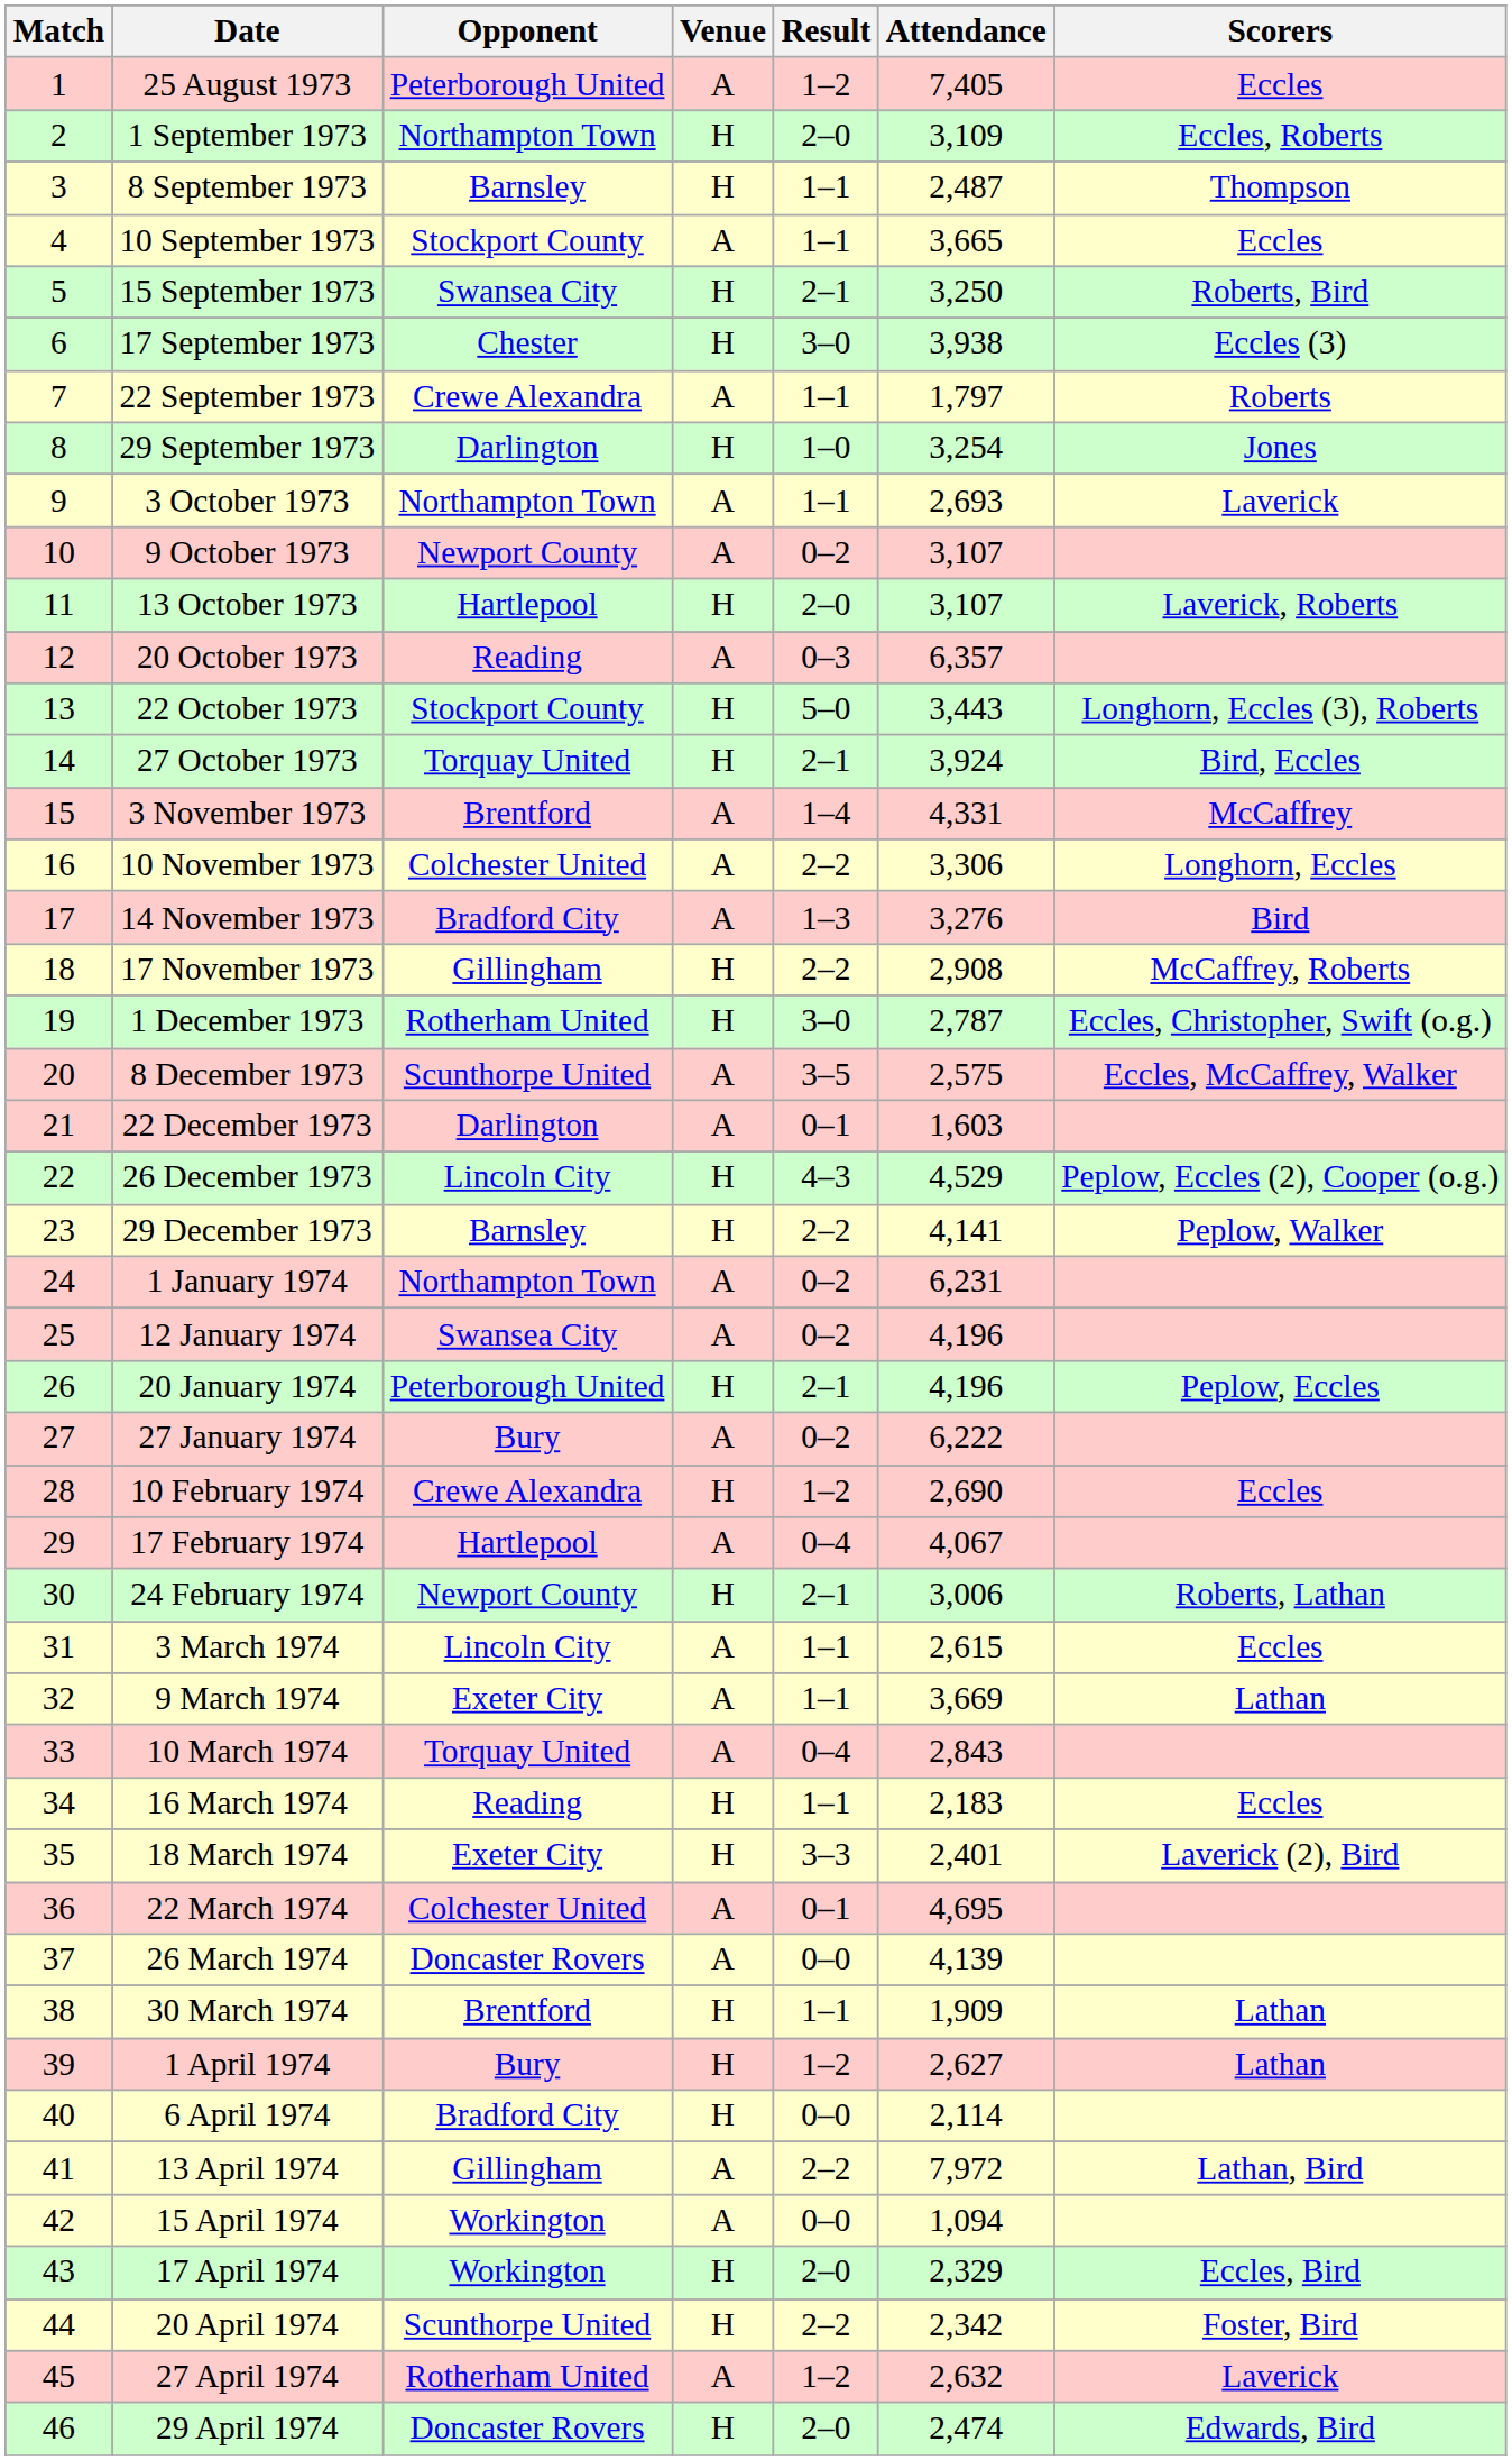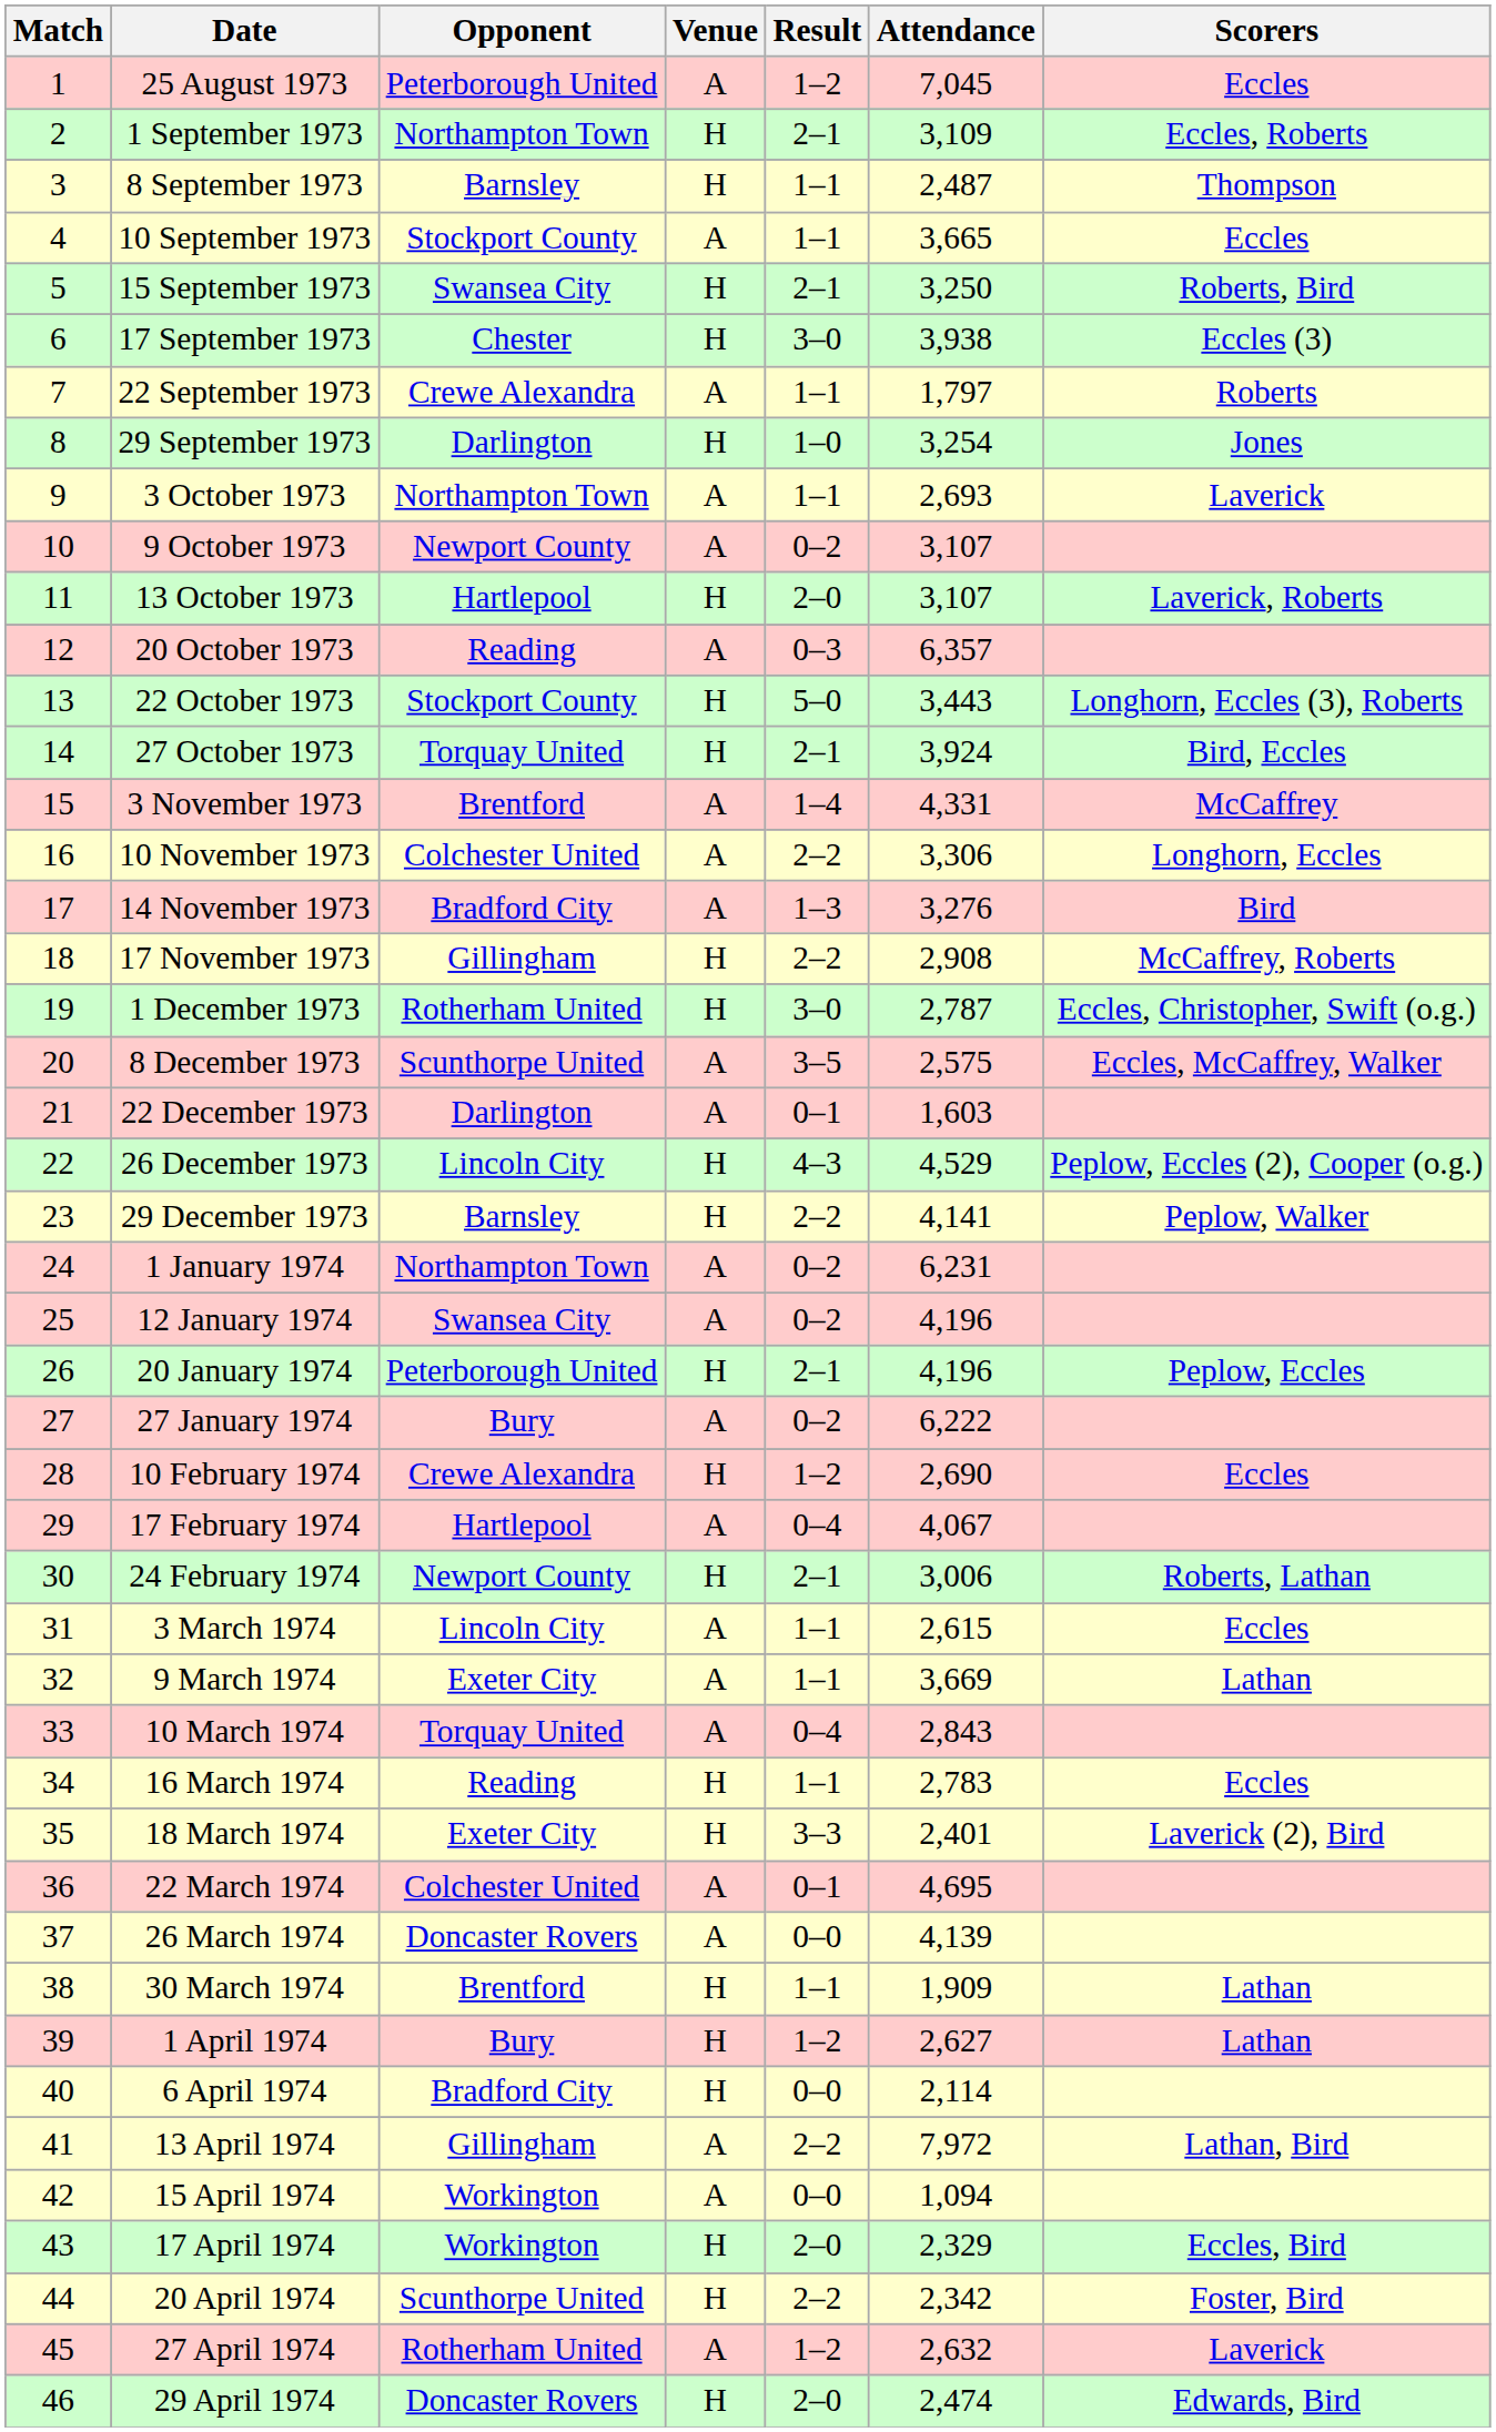 <table class="wikitable" style="font-size:100%; text-align:center">
 <tr>
 <th>Match</th>
 <th>Date</th>
 <th>Opponent</th>
 <th>Venue</th>
 <th>Result</th>
 <th>Attendance</th>
 <th>Scorers</th>
 </tr>
 <tr style="background: #FFCCCC;">
 <td>1</td>
 <td>25 August 1973</td>
 <td><a href='#'>Peterborough United</a></td>
 <td>A</td>
 <td>1–2</td>
-<td>7,405</td>
+<td>7,045</td>
 <td><a href='#'>Eccles</a></td>
 </tr>
 <tr style="background: #CCFFCC;">
 <td>2</td>
 <td>1 September 1973</td>
 <td><a href='#'>Northampton Town</a></td>
 <td>H</td>
-<td>2–0</td>
+<td>2–1</td>
 <td>3,109</td>
 <td><a href='#'>Eccles</a>, <a href='#'>Roberts</a></td>
 </tr>
 <tr style="background: #FFFFCC;">
 <td>3</td>
 <td>8 September 1973</td>
 <td><a href='#'>Barnsley</a></td>
 <td>H</td>
 <td>1–1</td>
 <td>2,487</td>
 <td><a href='#'>Thompson</a></td>
 </tr>
 <tr style="background: #FFFFCC;">
 <td>4</td>
 <td>10 September 1973</td>
 <td><a href='#'>Stockport County</a></td>
 <td>A</td>
 <td>1–1</td>
 <td>3,665</td>
 <td><a href='#'>Eccles</a></td>
 </tr>
 <tr style="background: #CCFFCC;">
 <td>5</td>
 <td>15 September 1973</td>
 <td><a href='#'>Swansea City</a></td>
 <td>H</td>
 <td>2–1</td>
 <td>3,250</td>
 <td><a href='#'>Roberts</a>, <a href='#'>Bird</a></td>
 </tr>
 <tr style="background: #CCFFCC;">
 <td>6</td>
 <td>17 September 1973</td>
 <td><a href='#'>Chester</a></td>
 <td>H</td>
 <td>3–0</td>
 <td>3,938</td>
 <td><a href='#'>Eccles</a> (3)</td>
 </tr>
 <tr style="background: #FFFFCC;">
 <td>7</td>
 <td>22 September 1973</td>
 <td><a href='#'>Crewe Alexandra</a></td>
 <td>A</td>
 <td>1–1</td>
 <td>1,797</td>
 <td><a href='#'>Roberts</a></td>
 </tr>
 <tr style="background: #CCFFCC;">
 <td>8</td>
 <td>29 September 1973</td>
 <td><a href='#'>Darlington</a></td>
 <td>H</td>
 <td>1–0</td>
 <td>3,254</td>
 <td><a href='#'>Jones</a></td>
 </tr>
 <tr style="background: #FFFFCC;">
 <td>9</td>
 <td>3 October 1973</td>
 <td><a href='#'>Northampton Town</a></td>
 <td>A</td>
 <td>1–1</td>
 <td>2,693</td>
 <td><a href='#'>Laverick</a></td>
 </tr>
 <tr style="background: #FFCCCC;">
 <td>10</td>
 <td>9 October 1973</td>
 <td><a href='#'>Newport County</a></td>
 <td>A</td>
 <td>0–2</td>
 <td>3,107</td>
 <td></td>
 </tr>
 <tr style="background: #CCFFCC;">
 <td>11</td>
 <td>13 October 1973</td>
 <td><a href='#'>Hartlepool</a></td>
 <td>H</td>
 <td>2–0</td>
 <td>3,107</td>
 <td><a href='#'>Laverick</a>, <a href='#'>Roberts</a></td>
 </tr>
 <tr style="background: #FFCCCC;">
 <td>12</td>
 <td>20 October 1973</td>
 <td><a href='#'>Reading</a></td>
 <td>A</td>
 <td>0–3</td>
 <td>6,357</td>
 <td></td>
 </tr>
 <tr style="background: #CCFFCC;">
 <td>13</td>
 <td>22 October 1973</td>
 <td><a href='#'>Stockport County</a></td>
 <td>H</td>
 <td>5–0</td>
 <td>3,443</td>
 <td><a href='#'>Longhorn</a>, <a href='#'>Eccles</a> (3), <a href='#'>Roberts</a></td>
 </tr>
 <tr style="background: #CCFFCC;">
 <td>14</td>
 <td>27 October 1973</td>
 <td><a href='#'>Torquay United</a></td>
 <td>H</td>
 <td>2–1</td>
 <td>3,924</td>
 <td><a href='#'>Bird</a>, <a href='#'>Eccles</a></td>
 </tr>
 <tr style="background: #FFCCCC;">
 <td>15</td>
 <td>3 November 1973</td>
 <td><a href='#'>Brentford</a></td>
 <td>A</td>
 <td>1–4</td>
 <td>4,331</td>
 <td><a href='#'>McCaffrey</a></td>
 </tr>
 <tr style="background: #FFFFCC;">
 <td>16</td>
 <td>10 November 1973</td>
 <td><a href='#'>Colchester United</a></td>
 <td>A</td>
 <td>2–2</td>
 <td>3,306</td>
 <td><a href='#'>Longhorn</a>, <a href='#'>Eccles</a></td>
 </tr>
 <tr style="background: #FFCCCC;">
 <td>17</td>
 <td>14 November 1973</td>
 <td><a href='#'>Bradford City</a></td>
 <td>A</td>
 <td>1–3</td>
 <td>3,276</td>
 <td><a href='#'>Bird</a></td>
 </tr>
 <tr style="background: #FFFFCC;">
 <td>18</td>
 <td>17 November 1973</td>
 <td><a href='#'>Gillingham</a></td>
 <td>H</td>
 <td>2–2</td>
 <td>2,908</td>
 <td><a href='#'>McCaffrey</a>, <a href='#'>Roberts</a></td>
 </tr>
 <tr style="background: #CCFFCC;">
 <td>19</td>
 <td>1 December 1973</td>
 <td><a href='#'>Rotherham United</a></td>
 <td>H</td>
 <td>3–0</td>
 <td>2,787</td>
 <td><a href='#'>Eccles</a>, <a href='#'>Christopher</a>, <a href='#'>Swift</a> (o.g.)</td>
 </tr>
 <tr style="background: #FFCCCC;">
 <td>20</td>
 <td>8 December 1973</td>
 <td><a href='#'>Scunthorpe United</a></td>
 <td>A</td>
 <td>3–5</td>
 <td>2,575</td>
 <td><a href='#'>Eccles</a>, <a href='#'>McCaffrey</a>, <a href='#'>Walker</a></td>
 </tr>
 <tr style="background: #FFCCCC;">
 <td>21</td>
 <td>22 December 1973</td>
 <td><a href='#'>Darlington</a></td>
 <td>A</td>
 <td>0–1</td>
 <td>1,603</td>
 <td></td>
 </tr>
 <tr style="background: #CCFFCC;">
 <td>22</td>
 <td>26 December 1973</td>
 <td><a href='#'>Lincoln City</a></td>
 <td>H</td>
 <td>4–3</td>
 <td>4,529</td>
 <td><a href='#'>Peplow</a>, <a href='#'>Eccles</a> (2), <a href='#'>Cooper</a> (o.g.)</td>
 </tr>
 <tr style="background: #FFFFCC;">
 <td>23</td>
 <td>29 December 1973</td>
 <td><a href='#'>Barnsley</a></td>
 <td>H</td>
 <td>2–2</td>
 <td>4,141</td>
 <td><a href='#'>Peplow</a>, <a href='#'>Walker</a></td>
 </tr>
 <tr style="background: #FFCCCC;">
 <td>24</td>
 <td>1 January 1974</td>
 <td><a href='#'>Northampton Town</a></td>
 <td>A</td>
 <td>0–2</td>
 <td>6,231</td>
 <td></td>
 </tr>
 <tr style="background: #FFCCCC;">
 <td>25</td>
 <td>12 January 1974</td>
 <td><a href='#'>Swansea City</a></td>
 <td>A</td>
 <td>0–2</td>
 <td>4,196</td>
 <td></td>
 </tr>
 <tr style="background: #CCFFCC;">
 <td>26</td>
 <td>20 January 1974</td>
 <td><a href='#'>Peterborough United</a></td>
 <td>H</td>
 <td>2–1</td>
 <td>4,196</td>
 <td><a href='#'>Peplow</a>, <a href='#'>Eccles</a></td>
 </tr>
 <tr style="background: #FFCCCC;">
 <td>27</td>
 <td>27 January 1974</td>
 <td><a href='#'>Bury</a></td>
 <td>A</td>
 <td>0–2</td>
 <td>6,222</td>
 <td></td>
 </tr>
 <tr style="background: #FFCCCC;">
 <td>28</td>
 <td>10 February 1974</td>
 <td><a href='#'>Crewe Alexandra</a></td>
 <td>H</td>
 <td>1–2</td>
 <td>2,690</td>
 <td><a href='#'>Eccles</a></td>
 </tr>
 <tr style="background: #FFCCCC;">
 <td>29</td>
 <td>17 February 1974</td>
 <td><a href='#'>Hartlepool</a></td>
 <td>A</td>
 <td>0–4</td>
 <td>4,067</td>
 <td></td>
 </tr>
 <tr style="background: #CCFFCC;">
 <td>30</td>
 <td>24 February 1974</td>
 <td><a href='#'>Newport County</a></td>
 <td>H</td>
 <td>2–1</td>
 <td>3,006</td>
 <td><a href='#'>Roberts</a>, <a href='#'>Lathan</a></td>
 </tr>
 <tr style="background: #FFFFCC;">
 <td>31</td>
 <td>3 March 1974</td>
 <td><a href='#'>Lincoln City</a></td>
 <td>A</td>
 <td>1–1</td>
 <td>2,615</td>
 <td><a href='#'>Eccles</a></td>
 </tr>
 <tr style="background: #FFFFCC;">
 <td>32</td>
 <td>9 March 1974</td>
 <td><a href='#'>Exeter City</a></td>
 <td>A</td>
 <td>1–1</td>
 <td>3,669</td>
 <td><a href='#'>Lathan</a></td>
 </tr>
 <tr style="background: #FFCCCC;">
 <td>33</td>
 <td>10 March 1974</td>
 <td><a href='#'>Torquay United</a></td>
 <td>A</td>
 <td>0–4</td>
 <td>2,843</td>
 <td></td>
 </tr>
 <tr style="background: #FFFFCC;">
 <td>34</td>
 <td>16 March 1974</td>
 <td><a href='#'>Reading</a></td>
 <td>H</td>
 <td>1–1</td>
-<td>2,183</td>
+<td>2,783</td>
 <td><a href='#'>Eccles</a></td>
 </tr>
 <tr style="background: #FFFFCC;">
 <td>35</td>
 <td>18 March 1974</td>
 <td><a href='#'>Exeter City</a></td>
 <td>H</td>
 <td>3–3</td>
 <td>2,401</td>
 <td><a href='#'>Laverick</a> (2), <a href='#'>Bird</a></td>
 </tr>
 <tr style="background: #FFCCCC;">
 <td>36</td>
 <td>22 March 1974</td>
 <td><a href='#'>Colchester United</a></td>
 <td>A</td>
 <td>0–1</td>
 <td>4,695</td>
 <td></td>
 </tr>
 <tr style="background: #FFFFCC;">
 <td>37</td>
 <td>26 March 1974</td>
 <td><a href='#'>Doncaster Rovers</a></td>
 <td>A</td>
 <td>0–0</td>
 <td>4,139</td>
 <td></td>
 </tr>
 <tr style="background: #FFFFCC;">
 <td>38</td>
 <td>30 March 1974</td>
 <td><a href='#'>Brentford</a></td>
 <td>H</td>
 <td>1–1</td>
 <td>1,909</td>
 <td><a href='#'>Lathan</a></td>
 </tr>
 <tr style="background: #FFCCCC;">
 <td>39</td>
 <td>1 April 1974</td>
 <td><a href='#'>Bury</a></td>
 <td>H</td>
 <td>1–2</td>
 <td>2,627</td>
 <td><a href='#'>Lathan</a></td>
 </tr>
 <tr style="background: #FFFFCC;">
 <td>40</td>
 <td>6 April 1974</td>
 <td><a href='#'>Bradford City</a></td>
 <td>H</td>
 <td>0–0</td>
 <td>2,114</td>
 <td></td>
 </tr>
 <tr style="background: #FFFFCC;">
 <td>41</td>
 <td>13 April 1974</td>
 <td><a href='#'>Gillingham</a></td>
 <td>A</td>
 <td>2–2</td>
 <td>7,972</td>
 <td><a href='#'>Lathan</a>, <a href='#'>Bird</a></td>
 </tr>
 <tr style="background: #FFFFCC;">
 <td>42</td>
 <td>15 April 1974</td>
 <td><a href='#'>Workington</a></td>
 <td>A</td>
 <td>0–0</td>
 <td>1,094</td>
 <td></td>
 </tr>
 <tr style="background: #CCFFCC;">
 <td>43</td>
 <td>17 April 1974</td>
 <td><a href='#'>Workington</a></td>
 <td>H</td>
 <td>2–0</td>
 <td>2,329</td>
 <td><a href='#'>Eccles</a>, <a href='#'>Bird</a></td>
 </tr>
 <tr style="background: #FFFFCC;">
 <td>44</td>
 <td>20 April 1974</td>
 <td><a href='#'>Scunthorpe United</a></td>
 <td>H</td>
 <td>2–2</td>
 <td>2,342</td>
 <td><a href='#'>Foster</a>, <a href='#'>Bird</a></td>
 </tr>
 <tr style="background: #FFCCCC;">
 <td>45</td>
 <td>27 April 1974</td>
 <td><a href='#'>Rotherham United</a></td>
 <td>A</td>
 <td>1–2</td>
 <td>2,632</td>
 <td><a href='#'>Laverick</a></td>
 </tr>
 <tr style="background: #CCFFCC;">
 <td>46</td>
 <td>29 April 1974</td>
 <td><a href='#'>Doncaster Rovers</a></td>
 <td>H</td>
 <td>2–0</td>
 <td>2,474</td>
 <td><a href='#'>Edwards</a>, <a href='#'>Bird</a></td>
 </tr>
 </table>
